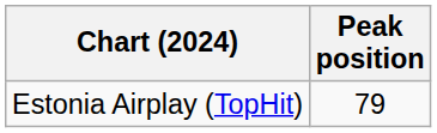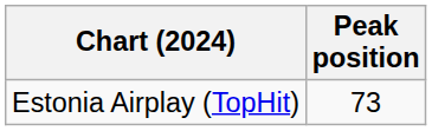 <table class="wikitable">
 <tr>
 <th>Chart (2024)</th>
 <th>Peak<br>position</th>
 </tr>
 <tr>
 <td>Estonia Airplay (<a href='#'>TopHit</a>)</td>
-<td align=center>79</td>
+<td align=center>73</td>
 </tr>
 </table>
